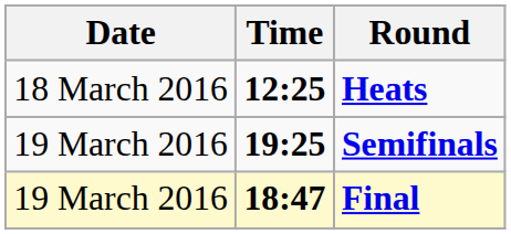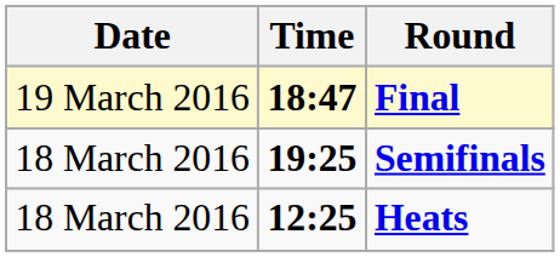 <table class="wikitable">
 <tr>
 <th>Date</th>
 <th>Time</th>
 <th>Round</th>
 </tr>
+<tr style=background:lemonchiffon>
+<td>19 March 2016</td>
+<td><strong>18:47</strong></td>
+<td><strong><a href='#'>Final</a></strong></td>
+</tr>
+<tr>
+<td>18 March 2016</td>
+<td><strong>19:25</strong></td>
+<td><strong><a href='#'>Semifinals</a></strong></td>
+</tr>
 <tr>
 <td>18 March 2016</td>
 <td><strong>12:25</strong></td>
 <td><strong><a href='#'>Heats</a></strong></td>
 </tr>
-<tr>
-<td>19 March 2016</td>
-<td><strong>19:25</strong></td>
-<td><strong><a href='#'>Semifinals</a></strong></td>
-</tr>
-<tr style=background:lemonchiffon>
-<td>19 March 2016</td>
-<td><strong>18:47</strong></td>
-<td><strong><a href='#'>Final</a></strong></td>
-</tr>
 </table>
